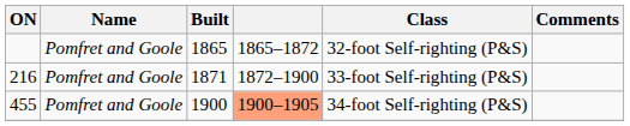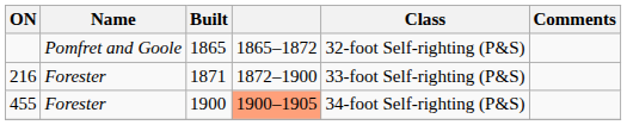 <table class="wikitable">
 <tr>
 <th>ON</th>
 <th>Name</th>
 <th>Built</th>
 <th></th>
 <th>Class</th>
 <th>Comments</th>
 </tr>
 <tr>
 <td></td>
 <td><em>Pomfret and Goole</em></td>
 <td>1865</td>
 <td>1865–1872</td>
 <td>32-foot Self-righting (P&S)</td>
 <td></td>
 </tr>
 <tr>
 <td>216</td>
-<td><em>Pomfret and Goole</em></td>
+<td><em>Forester</em></td>
 <td>1871</td>
 <td>1872–1900</td>
 <td>33-foot Self-righting (P&S)</td>
 <td></td>
 </tr>
 <tr>
 <td>455</td>
-<td><em>Pomfret and Goole</em></td>
+<td><em>Forester</em></td>
 <td>1900</td>
 <td style="background: lightsalmon;">1900–1905</td>
 <td>34-foot Self-righting (P&S)</td>
 <td></td>
 </tr>
 <tr>
 </tr>
 </table>
